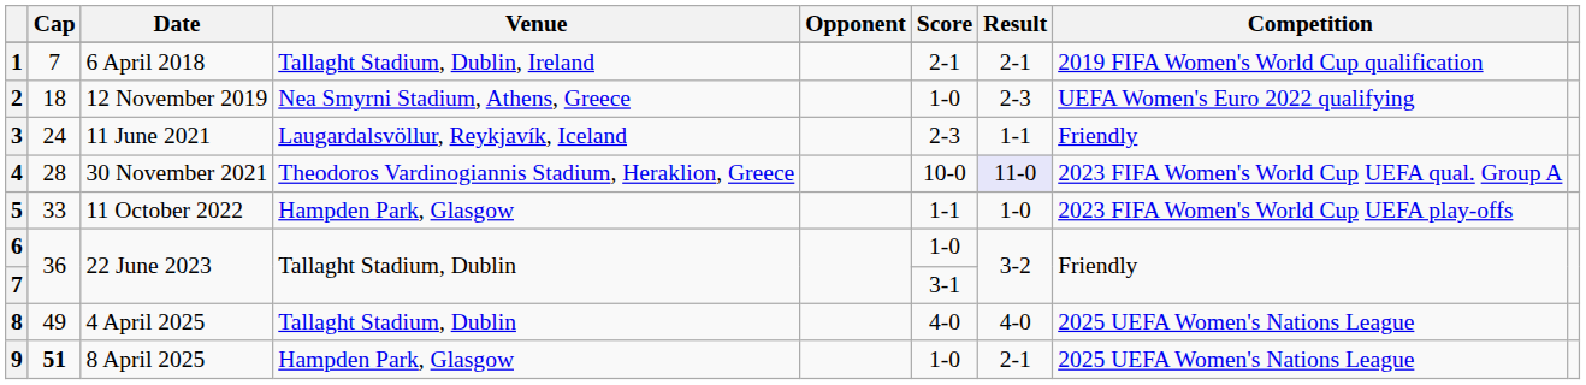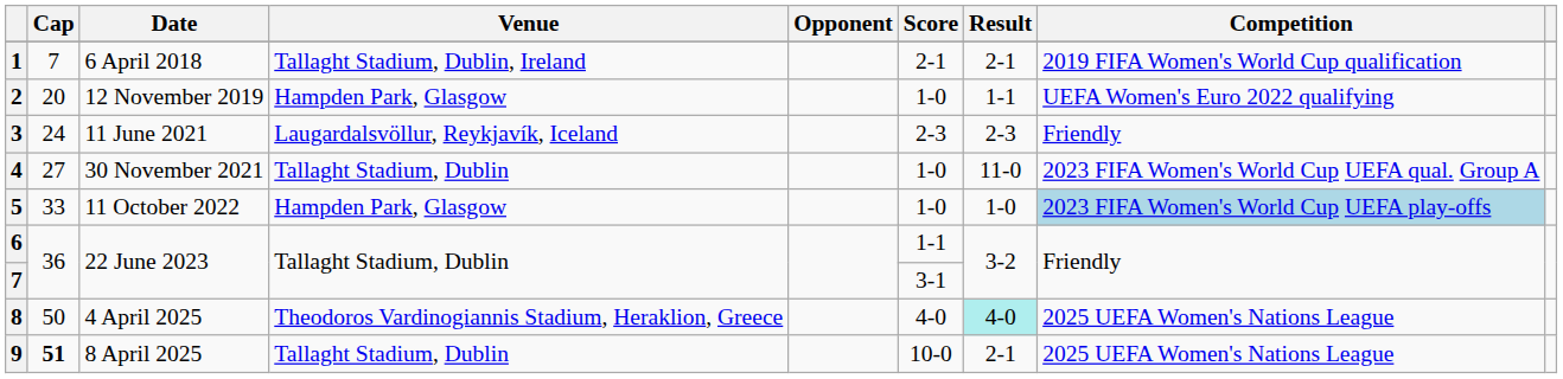 <table class="wikitable sortable">
 <tr>
 <th scope="col"></th>
 <th scope="col" style="text-align:center;">Cap</th>
 <th scope="col">Date</th>
 <th scope="col">Venue</th>
 <th scope="col">Opponent</th>
 <th scope="col">Score</th>
 <th scope="col">Result</th>
 <th scope="col">Competition</th>
 <th scope="col" class="unsortable"></th>
 </tr>
 <tr>
 </tr>
 <tr>
 <th scope="row">1</th>
 <td align=center>7</td>
 <td>6 April 2018</td>
 <td><a href='#'>Tallaght Stadium</a>, <a href='#'>Dublin</a>, <a href='#'>Ireland</a></td>
 <td></td>
 <td align=center>2-1</td>
 <td align=center>2-1</td>
 <td><a href='#'>2019 FIFA Women's World Cup qualification</a></td>
 <td></td>
 </tr>
 <tr>
 <th scope="row">2</th>
-<td align=center>18</td>
+<td align=center>20</td>
 <td>12 November 2019</td>
-<td><a href='#'>Nea Smyrni Stadium</a>, <a href='#'>Athens</a>, <a href='#'>Greece</a></td>
+<td><a href='#'>Hampden Park</a>, <a href='#'>Glasgow</a></td>
 <td></td>
 <td align=center>1-0</td>
-<td align=center>2-3</td>
+<td align=center>1-1</td>
 <td><a href='#'>UEFA Women's Euro 2022 qualifying</a></td>
 <td></td>
 </tr>
 <tr>
 <th scope="row">3</th>
 <td align=center>24</td>
 <td>11 June 2021</td>
 <td><a href='#'>Laugardalsvöllur</a>, <a href='#'>Reykjavík</a>, <a href='#'>Iceland</a></td>
 <td></td>
 <td align=center>2-3</td>
-<td align=center>1-1</td>
+<td align=center>2-3</td>
 <td><a href='#'>Friendly</a></td>
 <td></td>
 </tr>
 <tr>
 <th scope="row">4</th>
-<td align=center>28</td>
+<td align=center>27</td>
 <td>30 November 2021</td>
-<td><a href='#'>Theodoros Vardinogiannis Stadium</a>, <a href='#'>Heraklion</a>, <a href='#'>Greece</a></td>
+<td><a href='#'>Tallaght Stadium</a>, <a href='#'>Dublin</a></td>
 <td></td>
-<td align=center>10-0</td>
-<td align=center style="background: lavender;">11-0</td>
+<td align="center">1-0</td>
+<td align=center>11-0</td>
 <td><a href='#'>2023 FIFA Women's World Cup</a> <a href='#'>UEFA qual.</a> <a href='#'>Group A</a></td>
 <td></td>
 </tr>
 <tr>
 <th scope="row">5</th>
 <td align=center>33</td>
 <td>11 October 2022</td>
 <td><a href='#'>Hampden Park</a>, <a href='#'>Glasgow</a></td>
 <td></td>
-<td align=center>1-1</td>
 <td align=center>1-0</td>
-<td><a href='#'>2023 FIFA Women's World Cup</a> <a href='#'>UEFA play-offs</a></td>
+<td align=center>1-0</td>
+<td style="background: lightblue;"><a href='#'>2023 FIFA Women's World Cup</a> <a href='#'>UEFA play-offs</a></td>
 <td></td>
 </tr>
 <tr>
 <th>6</th>
 <td rowspan="2" align=center>36</td>
 <td rowspan="2">22 June 2023</td>
 <td rowspan="2">Tallaght Stadium, Dublin</td>
 <td rowspan="2"></td>
-<td align=center>1-0</td>
+<td align=center>1-1</td>
 <td rowspan="2" align=center>3-2</td>
 <td rowspan="2">Friendly</td>
 <td rowspan="2"></td>
 </tr>
 <tr>
 <th>7</th>
 <td align=center>3-1</td>
 </tr>
 <tr>
 <th scope="row">8</th>
-<td align=center>49</td>
+<td align=center>50</td>
 <td>4 April 2025</td>
-<td><a href='#'>Tallaght Stadium</a>, <a href='#'>Dublin</a></td>
+<td><a href='#'>Theodoros Vardinogiannis Stadium</a>, <a href='#'>Heraklion</a>, <a href='#'>Greece</a></td>
 <td></td>
 <td align=center>4-0</td>
-<td align=center>4-0</td>
+<td align=center style="background: paleturquoise;">4-0</td>
 <td><a href='#'>2025 UEFA Women's Nations League</a></td>
 <td></td>
 </tr>
 <tr>
 <th scope="row">9</th>
 <td align="center"><strong>51</strong></td>
 <td>8 April 2025</td>
-<td><a href='#'>Hampden Park</a>, <a href='#'>Glasgow</a></td>
+<td><a href='#'>Tallaght Stadium</a>, <a href='#'>Dublin</a></td>
 <td></td>
-<td align="center">1-0</td>
+<td align=center>10-0</td>
 <td align="center">2-1</td>
 <td><a href='#'>2025 UEFA Women's Nations League</a></td>
 <td></td>
 </tr>
 </table>
